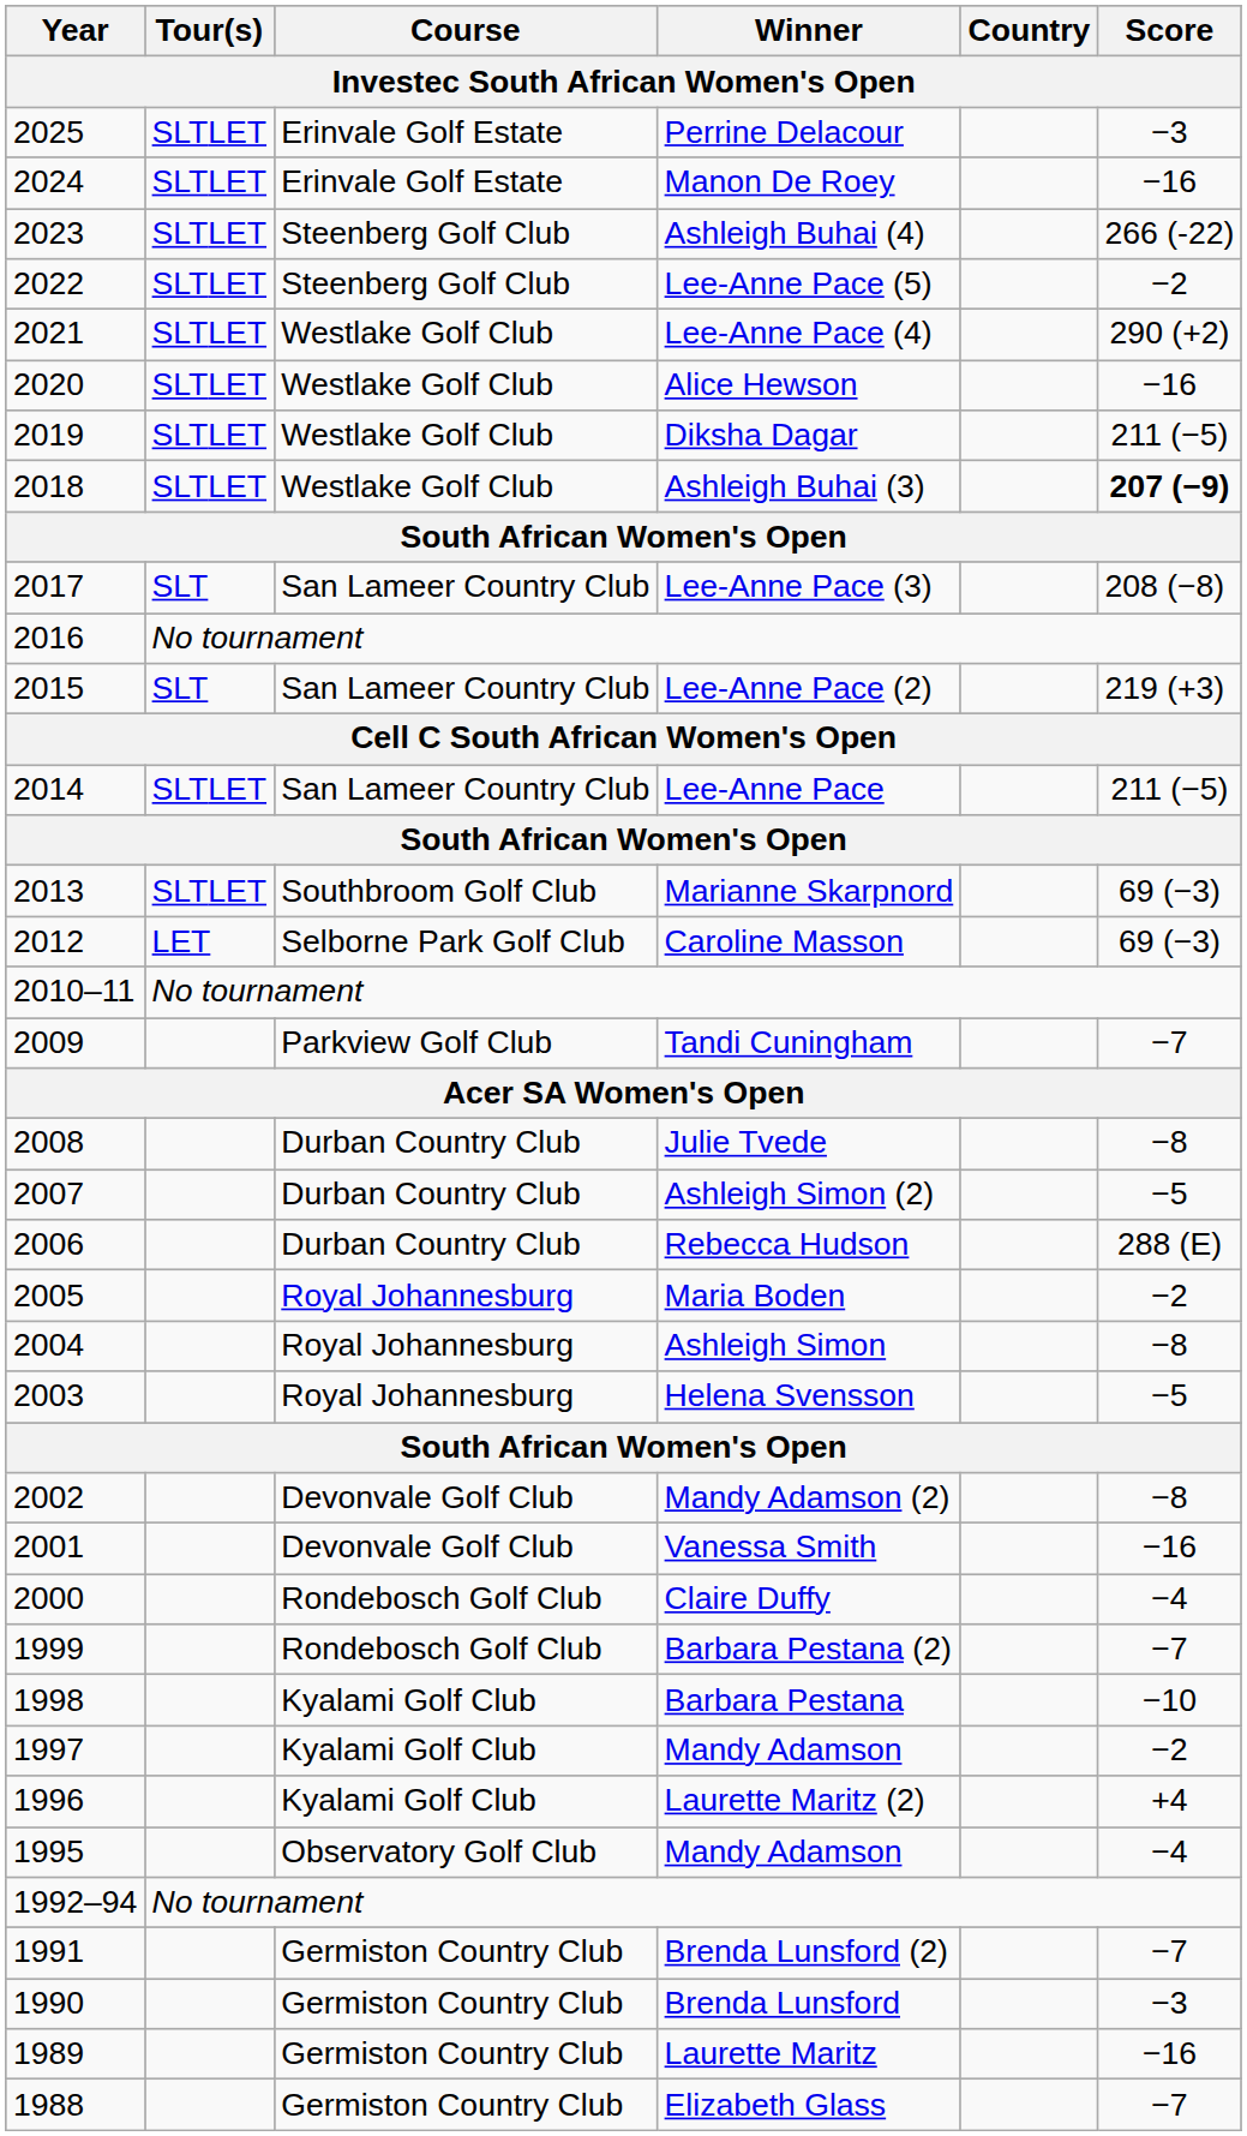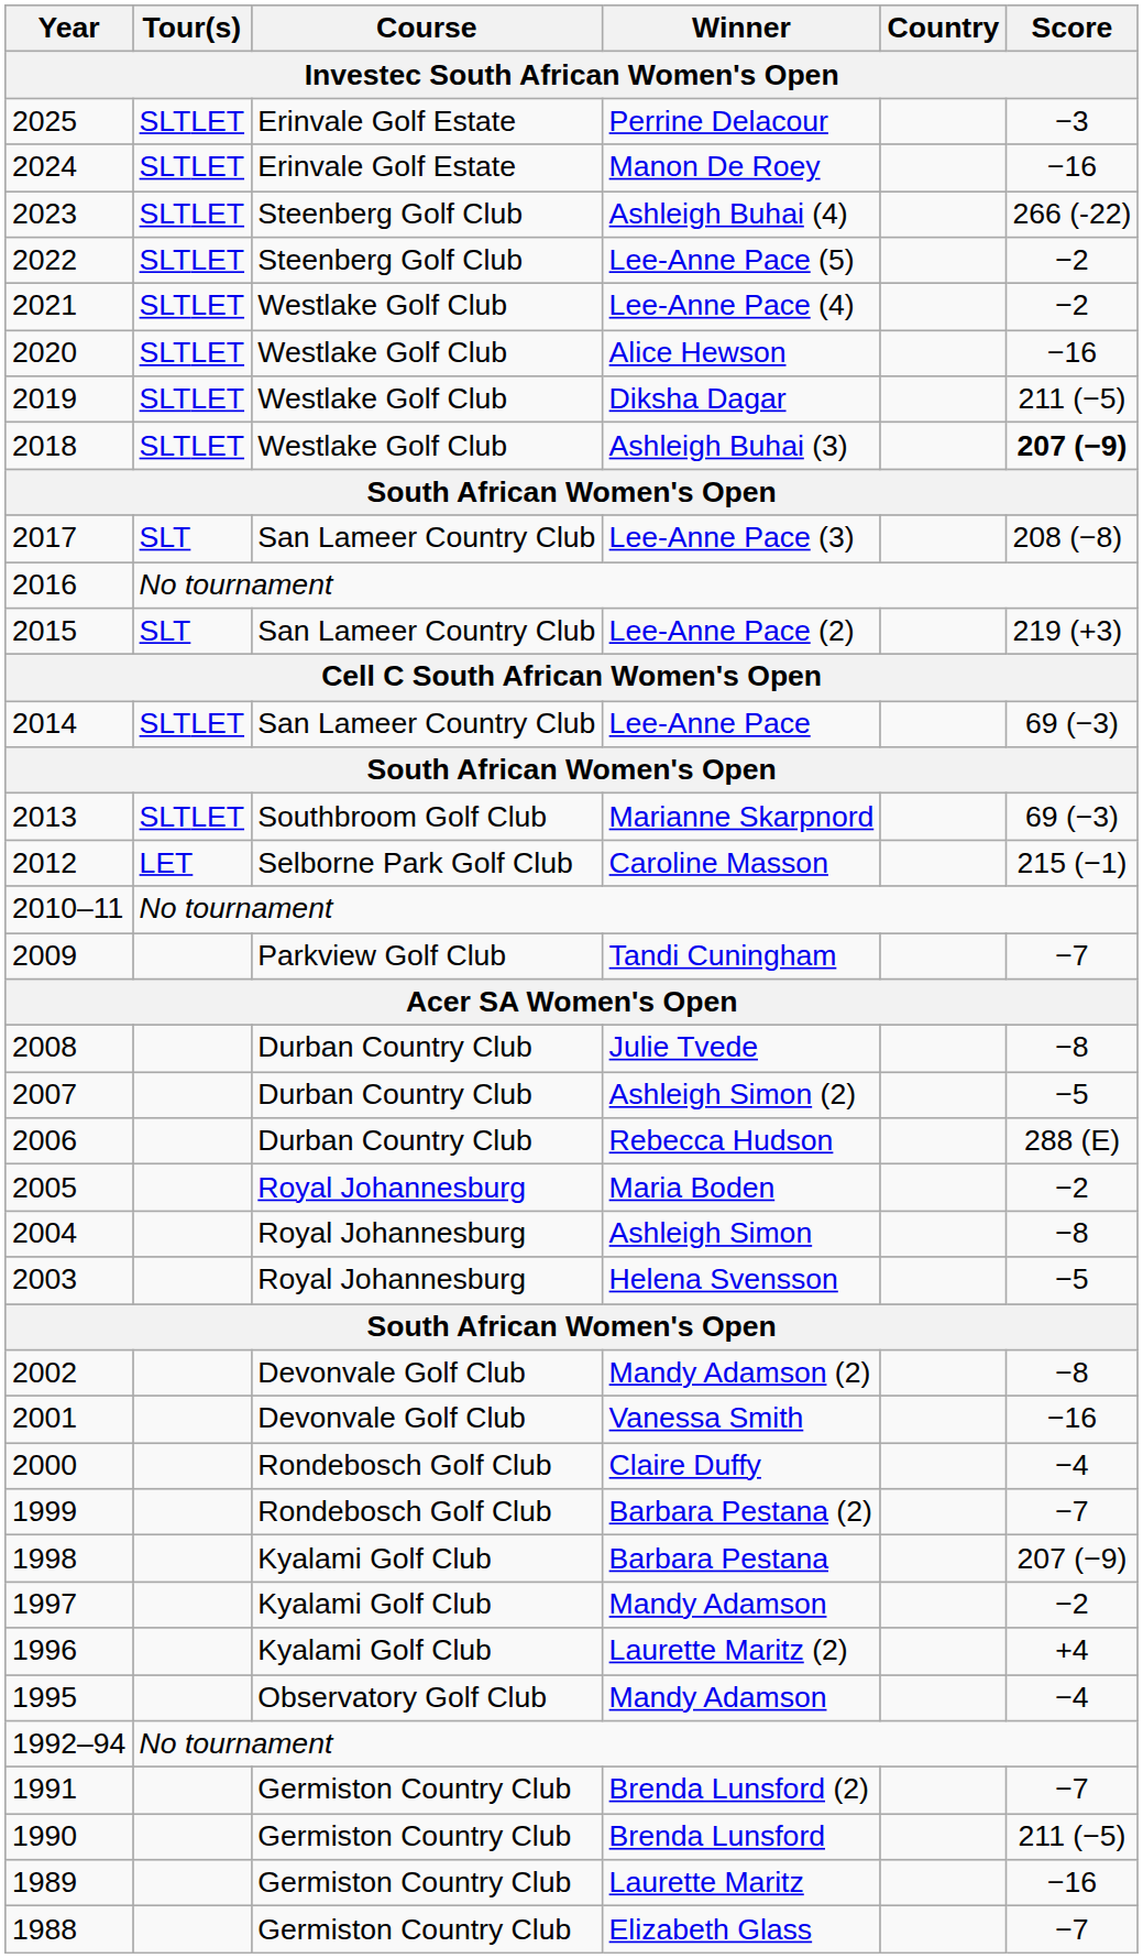 <table class=wikitable>
 <tr>
 <th>Year</th>
 <th>Tour(s)</th>
 <th>Course</th>
 <th>Winner</th>
 <th>Country</th>
 <th>Score</th>
 </tr>
 <tr>
 <th colspan=6>Investec South African Women's Open</th>
 </tr>
 <tr>
 <td>2025</td>
 <td><a href='#'>SLT</a><a href='#'>LET</a></td>
 <td>Erinvale Golf Estate</td>
 <td><a href='#'>Perrine Delacour</a></td>
 <td></td>
 <td align=center>−3</td>
 </tr>
 <tr>
 <td>2024</td>
 <td><a href='#'>SLT</a><a href='#'>LET</a></td>
 <td>Erinvale Golf Estate</td>
 <td><a href='#'>Manon De Roey</a></td>
 <td></td>
 <td align=center>−16</td>
 </tr>
 <tr>
 <td>2023</td>
 <td><a href='#'>SLT</a><a href='#'>LET</a></td>
 <td>Steenberg Golf Club</td>
 <td><a href='#'>Ashleigh Buhai</a> (4)</td>
 <td></td>
 <td align=center>266 (-22)</td>
 </tr>
 <tr>
 <td>2022</td>
 <td><a href='#'>SLT</a><a href='#'>LET</a></td>
 <td>Steenberg Golf Club</td>
 <td><a href='#'>Lee-Anne Pace</a> (5)</td>
 <td></td>
 <td align=center>−2</td>
 </tr>
 <tr>
 <td>2021</td>
 <td><a href='#'>SLT</a><a href='#'>LET</a></td>
 <td>Westlake Golf Club</td>
 <td><a href='#'>Lee-Anne Pace</a> (4)</td>
 <td></td>
-<td align=center>290 (+2)</td>
+<td align=center>−2</td>
 </tr>
 <tr>
 <td>2020</td>
 <td><a href='#'>SLT</a><a href='#'>LET</a></td>
 <td>Westlake Golf Club</td>
 <td><a href='#'>Alice Hewson</a></td>
 <td></td>
 <td align=center>−16</td>
 </tr>
 <tr>
 <td>2019</td>
 <td><a href='#'>SLT</a><a href='#'>LET</a></td>
 <td>Westlake Golf Club</td>
 <td><a href='#'>Diksha Dagar</a></td>
 <td></td>
 <td align=center>211 (−5)</td>
 </tr>
 <tr>
 <td>2018</td>
 <td><a href='#'>SLT</a><a href='#'>LET</a></td>
 <td>Westlake Golf Club</td>
 <td><a href='#'>Ashleigh Buhai</a> (3)</td>
 <td></td>
 <td align=center><strong>207 (−9)</strong></td>
 </tr>
 <tr>
 <th colspan="6">South African Women's Open</th>
 </tr>
 <tr>
 <td>2017</td>
 <td><a href='#'>SLT</a></td>
 <td>San Lameer Country Club</td>
 <td><a href='#'>Lee-Anne Pace</a> (3)</td>
 <td></td>
 <td>208 (−8)</td>
 </tr>
 <tr>
 <td>2016</td>
 <td colspan="5"><em>No tournament</em></td>
 </tr>
 <tr>
 <td>2015</td>
 <td><a href='#'>SLT</a></td>
 <td>San Lameer Country Club</td>
 <td><a href='#'>Lee-Anne Pace</a> (2)</td>
 <td></td>
 <td>219 (+3)</td>
 </tr>
 <tr>
 <th colspan=6>Cell C South African Women's Open</th>
 </tr>
 <tr>
 <td>2014</td>
 <td><a href='#'>SLT</a><a href='#'>LET</a></td>
 <td>San Lameer Country Club</td>
 <td><a href='#'>Lee-Anne Pace</a></td>
 <td></td>
-<td align=center>211 (−5)</td>
+<td align=center>69 (−3)</td>
 </tr>
 <tr>
 <th colspan=6>South African Women's Open</th>
 </tr>
 <tr>
 <td>2013</td>
 <td><a href='#'>SLT</a><a href='#'>LET</a></td>
 <td>Southbroom Golf Club</td>
 <td><a href='#'>Marianne Skarpnord</a></td>
 <td></td>
 <td align=center>69 (−3)</td>
 </tr>
 <tr>
 <td>2012</td>
 <td><a href='#'>LET</a></td>
 <td>Selborne Park Golf Club</td>
 <td><a href='#'>Caroline Masson</a></td>
 <td></td>
-<td align=center>69 (−3)</td>
+<td align=center>215 (−1)</td>
 </tr>
 <tr>
 <td>2010–11</td>
 <td colspan=5><em>No tournament</em></td>
 </tr>
 <tr>
 <td>2009</td>
 <td></td>
 <td>Parkview Golf Club</td>
 <td><a href='#'>Tandi Cuningham</a></td>
 <td></td>
 <td align=center>−7</td>
 </tr>
 <tr>
 <th colspan=6>Acer SA Women's Open</th>
 </tr>
 <tr>
 <td>2008</td>
 <td></td>
 <td>Durban Country Club</td>
 <td><a href='#'>Julie Tvede</a></td>
 <td></td>
 <td align=center>−8</td>
 </tr>
 <tr>
 <td>2007</td>
 <td></td>
 <td>Durban Country Club</td>
 <td><a href='#'>Ashleigh Simon</a> (2)</td>
 <td></td>
 <td align=center>−5</td>
 </tr>
 <tr>
 <td>2006</td>
 <td></td>
 <td>Durban Country Club</td>
 <td><a href='#'>Rebecca Hudson</a></td>
 <td></td>
 <td align=center>288 (E)</td>
 </tr>
 <tr>
 <td>2005</td>
 <td></td>
 <td><a href='#'>Royal Johannesburg</a></td>
 <td><a href='#'>Maria Boden</a></td>
 <td></td>
 <td align=center>−2</td>
 </tr>
 <tr>
 <td>2004</td>
 <td></td>
 <td>Royal Johannesburg</td>
 <td><a href='#'>Ashleigh Simon</a></td>
 <td></td>
 <td align=center>−8</td>
 </tr>
 <tr>
 <td>2003</td>
 <td></td>
 <td>Royal Johannesburg</td>
 <td><a href='#'>Helena Svensson</a></td>
 <td></td>
 <td align=center>−5</td>
 </tr>
 <tr>
 <th colspan=6>South African Women's Open</th>
 </tr>
 <tr>
 <td>2002</td>
 <td></td>
 <td>Devonvale Golf Club</td>
 <td><a href='#'>Mandy Adamson</a> (2)</td>
 <td></td>
 <td align=center>−8</td>
 </tr>
 <tr>
 <td>2001</td>
 <td></td>
 <td>Devonvale Golf Club</td>
 <td><a href='#'>Vanessa Smith</a></td>
 <td></td>
 <td align=center>−16</td>
 </tr>
 <tr>
 <td>2000</td>
 <td></td>
 <td>Rondebosch Golf Club</td>
 <td><a href='#'>Claire Duffy</a></td>
 <td></td>
 <td align=center>−4</td>
 </tr>
 <tr>
 <td>1999</td>
 <td></td>
 <td>Rondebosch Golf Club</td>
 <td><a href='#'>Barbara Pestana</a> (2)</td>
 <td></td>
 <td align=center>−7</td>
 </tr>
 <tr>
 <td>1998</td>
 <td></td>
 <td>Kyalami Golf Club</td>
 <td><a href='#'>Barbara Pestana</a></td>
 <td></td>
-<td align=center>−10</td>
+<td align=center>207 (−9)</td>
 </tr>
 <tr>
 <td>1997</td>
 <td></td>
 <td>Kyalami Golf Club</td>
 <td><a href='#'>Mandy Adamson</a></td>
 <td></td>
 <td align=center>−2</td>
 </tr>
 <tr>
 <td>1996</td>
 <td></td>
 <td>Kyalami Golf Club</td>
 <td><a href='#'>Laurette Maritz</a> (2)</td>
 <td></td>
 <td align=center>+4</td>
 </tr>
 <tr>
 <td>1995</td>
 <td></td>
 <td>Observatory Golf Club</td>
 <td><a href='#'>Mandy Adamson</a></td>
 <td></td>
 <td align=center>−4</td>
 </tr>
 <tr>
 <td>1992–94</td>
 <td colspan=5><em>No tournament</em></td>
 </tr>
 <tr>
 <td>1991</td>
 <td></td>
 <td>Germiston Country Club</td>
 <td><a href='#'>Brenda Lunsford</a> (2)</td>
 <td></td>
 <td align=center>−7</td>
 </tr>
 <tr>
 <td>1990</td>
 <td></td>
 <td>Germiston Country Club</td>
 <td><a href='#'>Brenda Lunsford</a></td>
 <td></td>
-<td align=center>−3</td>
+<td align=center>211 (−5)</td>
 </tr>
 <tr>
 <td>1989</td>
 <td></td>
 <td>Germiston Country Club</td>
 <td><a href='#'>Laurette Maritz</a></td>
 <td></td>
 <td align=center>−16</td>
 </tr>
 <tr>
 <td>1988</td>
 <td></td>
 <td>Germiston Country Club</td>
 <td><a href='#'>Elizabeth Glass</a></td>
 <td></td>
 <td align=center>−7</td>
 </tr>
 </table>
